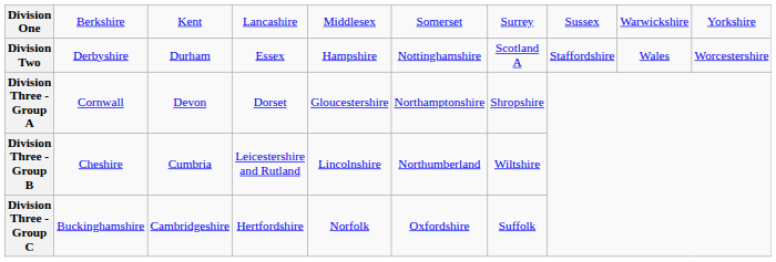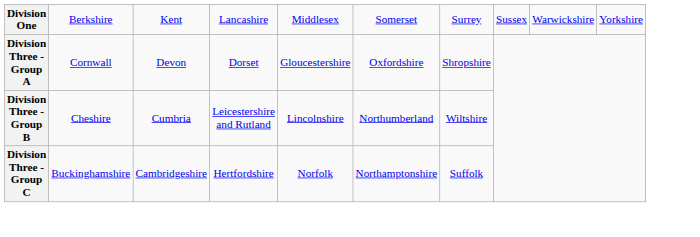 <table class="wikitable" style="text-align: center" style="font-size: 95%; border: 1px #aaaaaa solid; border-collapse: collapse; clear:center;">
 <tr>
 <th>Division One</th>
 <td><a href='#'>Berkshire</a></td>
 <td><a href='#'>Kent</a></td>
 <td><a href='#'>Lancashire</a></td>
 <td><a href='#'>Middlesex</a></td>
 <td><a href='#'>Somerset</a></td>
 <td><a href='#'>Surrey</a></td>
 <td><a href='#'>Sussex</a></td>
 <td><a href='#'>Warwickshire</a></td>
 <td><a href='#'>Yorkshire</a></td>
 </tr>
 <tr>
-<th>Division Two</th>
-<td><a href='#'>Derbyshire</a></td>
-<td><a href='#'>Durham</a></td>
-<td><a href='#'>Essex</a></td>
-<td><a href='#'>Hampshire</a></td>
-<td><a href='#'>Nottinghamshire</a></td>
-<td><a href='#'>Scotland A</a></td>
-<td><a href='#'>Staffordshire</a></td>
-<td><a href='#'>Wales</a></td>
-<td><a href='#'>Worcestershire</a></td>
-</tr>
-<tr>
 <th>Division Three - Group A</th>
 <td><a href='#'>Cornwall</a></td>
 <td><a href='#'>Devon</a></td>
 <td><a href='#'>Dorset</a></td>
 <td><a href='#'>Gloucestershire</a></td>
-<td><a href='#'>Northamptonshire</a></td>
+<td><a href='#'>Oxfordshire</a></td>
 <td><a href='#'>Shropshire</a></td>
 </tr>
 <tr>
 <th>Division Three - Group B</th>
 <td><a href='#'>Cheshire</a></td>
 <td><a href='#'>Cumbria</a></td>
 <td><a href='#'>Leicestershire and Rutland</a></td>
 <td><a href='#'>Lincolnshire</a></td>
 <td><a href='#'>Northumberland</a></td>
 <td><a href='#'>Wiltshire</a></td>
 </tr>
 <tr>
 <th>Division Three - Group C</th>
 <td><a href='#'>Buckinghamshire</a></td>
 <td><a href='#'>Cambridgeshire</a></td>
 <td><a href='#'>Hertfordshire</a></td>
 <td><a href='#'>Norfolk</a></td>
-<td><a href='#'>Oxfordshire</a></td>
+<td><a href='#'>Northamptonshire</a></td>
 <td><a href='#'>Suffolk</a></td>
 </tr>
 </table>
